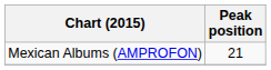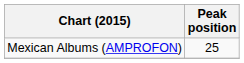 <table class="wikitable sortable">
 <tr>
 <th align="left">Chart (2015)</th>
 <th style="text-align:center;">Peak<br>position</th>
 </tr>
 <tr>
 <td>Mexican Albums (<a href='#'>AMPROFON</a>)</td>
-<td align="center">21</td>
+<td align="center">25</td>
 </tr>
 <tr>
 </tr>
 </table>
